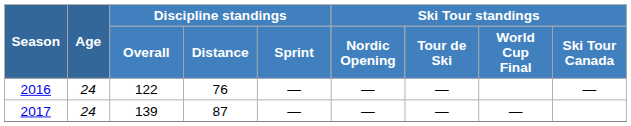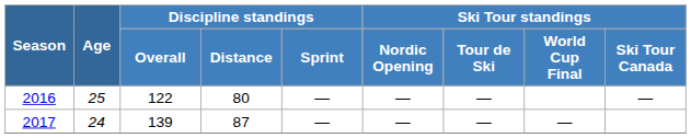 <table class="wikitable" style="font-size:95%; text-align:center; border:grey solid 1px; border-collapse:collapse; background:#ffffff;">
 <tr>
 <th style="background-color:#369; color:white; width:60px;" rowspan="2"> Season </th>
 <th style="background-color:#369; color:white; width:40px;" rowspan="2"> Age </th>
 <th style="background-color:#4180be; color:white;" colspan="3">Discipline standings</th>
 <th style="background-color:#4180be; color:white;" colspan="4">Ski Tour standings</th>
 </tr>
 <tr>
 <th style="background-color:#4180be; color:white; width:75px;">Overall</th>
 <th style="background-color:#4180be; color:white; width:75px;">Distance</th>
 <th style="background-color:#4180be; color:white; width:75px;">Sprint</th>
 <th style="background-color:#4180be; color:white; width:75px;">Nordic<br>Opening</th>
 <th style="background-color:#4180be; color:white; width:75px;">Tour de<br>Ski</th>
 <th style="background-color:#4180be; color:white; width:75px;">World Cup<br>Final</th>
 <th style="background-color:#4180be; color:white; width:75px;">Ski Tour<br>Canada</th>
 </tr>
 <tr>
 <td><a href='#'>2016</a></td>
-<td><em>24</em></td>
+<td><em>25</em></td>
 <td>122</td>
-<td>76</td>
+<td>80</td>
 <td>—</td>
 <td>—</td>
 <td>—</td>
 <td></td>
 <td>—</td>
 </tr>
 <tr>
 <td><a href='#'>2017</a></td>
 <td><em>24</em></td>
 <td>139</td>
 <td>87</td>
 <td>—</td>
 <td>—</td>
 <td>—</td>
 <td>—</td>
 <td></td>
 </tr>
 <tr>
 </tr>
 </table>
